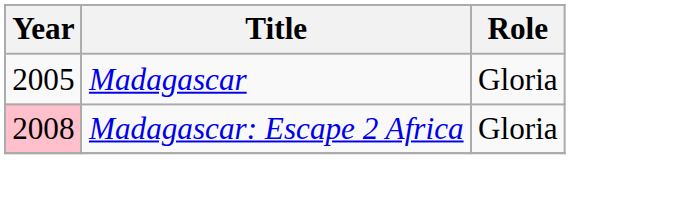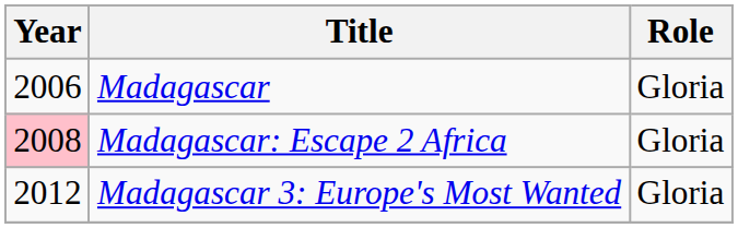 <table class="wikitable">
 <tr>
 <th>Year</th>
 <th>Title</th>
 <th>Role</th>
 </tr>
 <tr>
-<td>2005</td>
+<td>2006</td>
 <td><em><a href='#'>Madagascar</a></em></td>
 <td>Gloria</td>
 </tr>
 <tr>
 <td style="background: pink;">2008</td>
 <td><em><a href='#'>Madagascar: Escape 2 Africa</a></em></td>
 <td>Gloria</td>
 </tr>
 <tr>
+<td>2012</td>
+<td><em><a href='#'>Madagascar 3: Europe's Most Wanted</a></em></td>
+<td>Gloria</td>
+</tr>
+<tr>
 </tr>
 </table>
